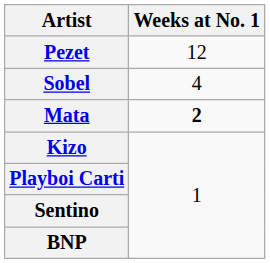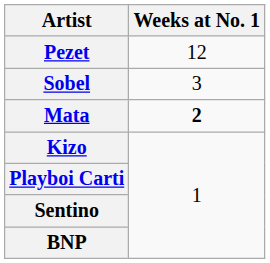 <table class="wikitable plainrowheaders" style="text-align:center;">
 <tr>
 <th>Artist</th>
 <th>Weeks at No. 1</th>
 </tr>
 <tr>
 <th scope="row"><a href='#'>Pezet</a></th>
 <td>12</td>
 </tr>
 <tr>
 <th scope="row"><a href='#'>Sobel</a></th>
-<td>4</td>
+<td>3</td>
 </tr>
 <tr>
 <th scope="row"><a href='#'>Mata</a></th>
 <td><strong>2</strong></td>
 </tr>
 <tr>
 <th scope="row"><a href='#'>Kizo</a></th>
 <td rowspan="4">1</td>
 </tr>
 <tr>
 <th scope="row"><a href='#'>Playboi Carti</a></th>
 </tr>
 <tr>
 <th scope="row">Sentino</th>
 </tr>
 <tr>
 <th scope="row">BNP</th>
 </tr>
 </table>
